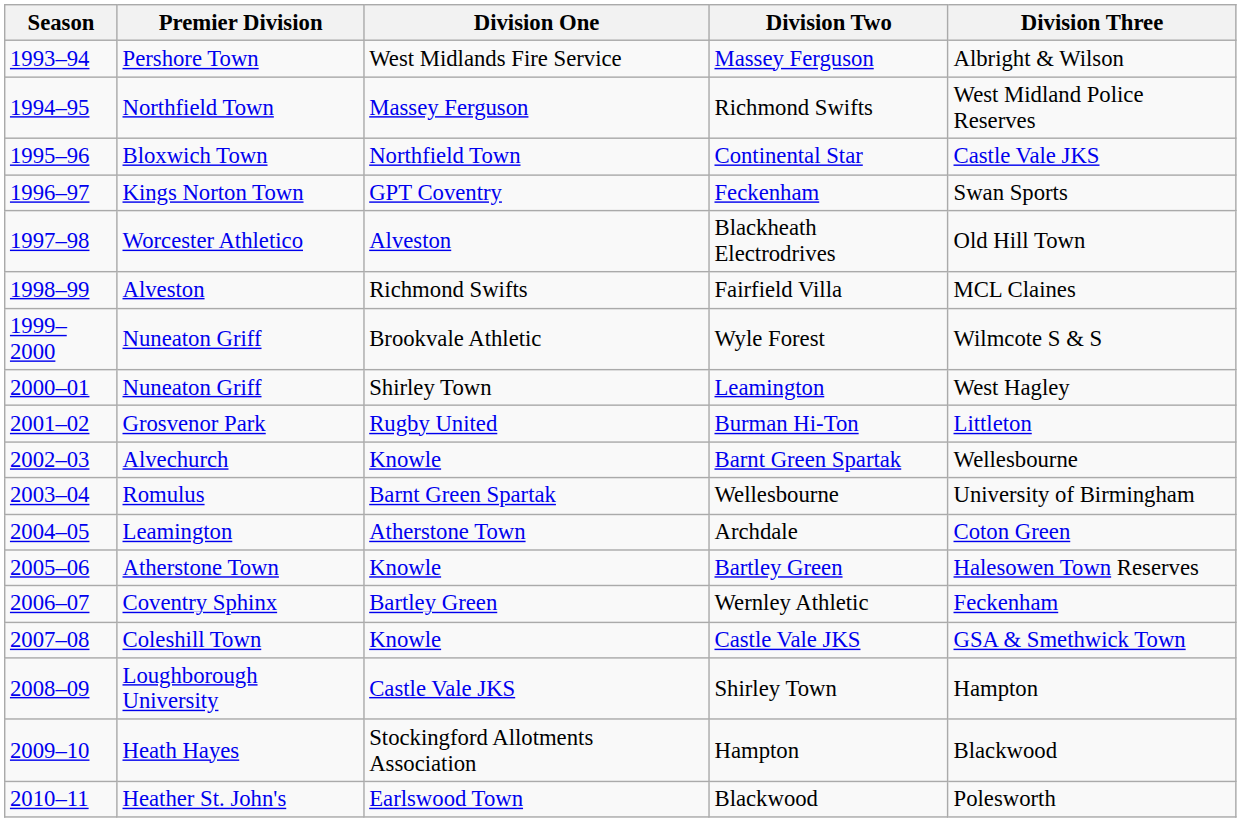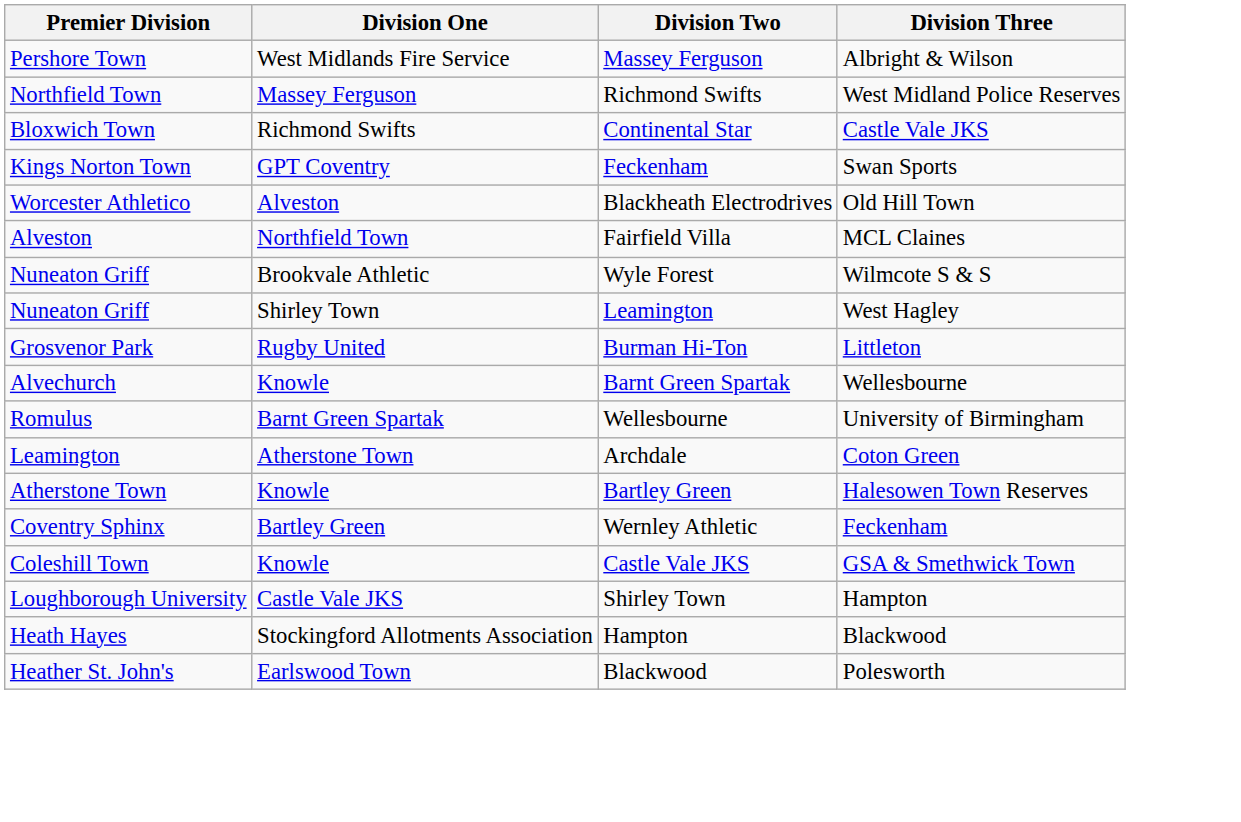 <table class="wikitable" style="text-align: left">
 <tr>
-<th>Season</th>
 <th>Premier Division</th>
 <th>Division One</th>
 <th>Division Two</th>
 <th>Division Three</th>
 </tr>
 <tr>
-<td><a href='#'>1993–94</a></td>
 <td><a href='#'>Pershore Town</a></td>
 <td>West Midlands Fire Service</td>
 <td><a href='#'>Massey Ferguson</a></td>
 <td>Albright & Wilson</td>
 </tr>
 <tr>
-<td><a href='#'>1994–95</a></td>
 <td><a href='#'>Northfield Town</a></td>
 <td><a href='#'>Massey Ferguson</a></td>
 <td>Richmond Swifts</td>
 <td>West Midland Police Reserves</td>
 </tr>
 <tr>
-<td><a href='#'>1995–96</a></td>
 <td><a href='#'>Bloxwich Town</a></td>
-<td><a href='#'>Northfield Town</a></td>
+<td>Richmond Swifts</td>
 <td><a href='#'>Continental Star</a></td>
 <td><a href='#'>Castle Vale JKS</a></td>
 </tr>
 <tr>
-<td><a href='#'>1996–97</a></td>
 <td><a href='#'>Kings Norton Town</a></td>
 <td><a href='#'>GPT Coventry</a></td>
 <td><a href='#'>Feckenham</a></td>
 <td>Swan Sports</td>
 </tr>
 <tr>
-<td><a href='#'>1997–98</a></td>
 <td><a href='#'>Worcester Athletico</a></td>
 <td><a href='#'>Alveston</a></td>
 <td>Blackheath Electrodrives</td>
 <td>Old Hill Town</td>
 </tr>
 <tr>
-<td><a href='#'>1998–99</a></td>
 <td><a href='#'>Alveston</a></td>
-<td>Richmond Swifts</td>
+<td><a href='#'>Northfield Town</a></td>
 <td>Fairfield Villa</td>
 <td>MCL Claines</td>
 </tr>
 <tr>
-<td><a href='#'>1999–2000</a></td>
 <td><a href='#'>Nuneaton Griff</a></td>
 <td>Brookvale Athletic</td>
 <td>Wyle Forest</td>
 <td>Wilmcote S & S</td>
 </tr>
 <tr>
-<td><a href='#'>2000–01</a></td>
 <td><a href='#'>Nuneaton Griff</a></td>
 <td>Shirley Town</td>
 <td><a href='#'>Leamington</a></td>
 <td>West Hagley</td>
 </tr>
 <tr>
-<td><a href='#'>2001–02</a></td>
 <td><a href='#'>Grosvenor Park</a></td>
 <td><a href='#'>Rugby United</a></td>
 <td><a href='#'>Burman Hi-Ton</a></td>
 <td><a href='#'>Littleton</a></td>
 </tr>
 <tr>
-<td><a href='#'>2002–03</a></td>
 <td><a href='#'>Alvechurch</a></td>
 <td><a href='#'>Knowle</a></td>
 <td><a href='#'>Barnt Green Spartak</a></td>
 <td>Wellesbourne</td>
 </tr>
 <tr>
-<td><a href='#'>2003–04</a></td>
 <td><a href='#'>Romulus</a></td>
 <td><a href='#'>Barnt Green Spartak</a></td>
 <td>Wellesbourne</td>
 <td>University of Birmingham</td>
 </tr>
 <tr>
-<td><a href='#'>2004–05</a></td>
 <td><a href='#'>Leamington</a></td>
 <td><a href='#'>Atherstone Town</a></td>
 <td>Archdale</td>
 <td><a href='#'>Coton Green</a></td>
 </tr>
 <tr>
-<td><a href='#'>2005–06</a></td>
 <td><a href='#'>Atherstone Town</a></td>
 <td><a href='#'>Knowle</a></td>
 <td><a href='#'>Bartley Green</a></td>
 <td><a href='#'>Halesowen Town</a> Reserves</td>
 </tr>
 <tr>
-<td><a href='#'>2006–07</a></td>
 <td><a href='#'>Coventry Sphinx</a></td>
 <td><a href='#'>Bartley Green</a></td>
 <td>Wernley Athletic</td>
 <td><a href='#'>Feckenham</a></td>
 </tr>
 <tr>
-<td><a href='#'>2007–08</a></td>
 <td><a href='#'>Coleshill Town</a></td>
 <td><a href='#'>Knowle</a></td>
 <td><a href='#'>Castle Vale JKS</a></td>
 <td><a href='#'>GSA & Smethwick Town</a></td>
 </tr>
 <tr>
-<td><a href='#'>2008–09</a></td>
 <td><a href='#'>Loughborough University</a></td>
 <td><a href='#'>Castle Vale JKS</a></td>
 <td>Shirley Town</td>
 <td>Hampton</td>
 </tr>
 <tr>
-<td><a href='#'>2009–10</a></td>
 <td><a href='#'>Heath Hayes</a></td>
 <td>Stockingford Allotments Association</td>
 <td>Hampton</td>
 <td>Blackwood</td>
 </tr>
 <tr>
-<td><a href='#'>2010–11</a></td>
 <td><a href='#'>Heather St. John's</a></td>
 <td><a href='#'>Earlswood Town</a></td>
 <td>Blackwood</td>
 <td>Polesworth</td>
 </tr>
 </table>
